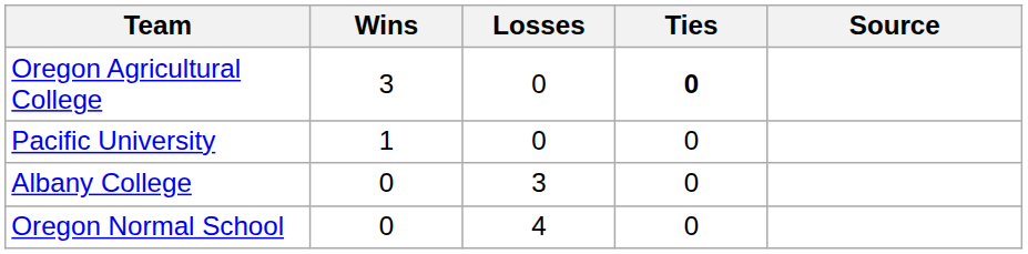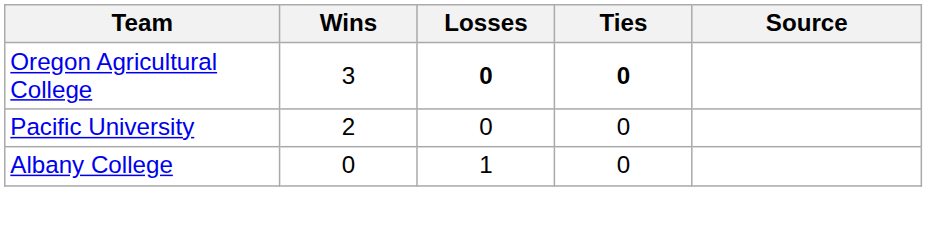 <table class="wikitable" border="1" style="Background:#ffffff">
 <tr>
 <th width=30%>Team</th>
 <th width=15%>Wins</th>
 <th width=15%>Losses</th>
 <th width=15%>Ties</th>
 <th>Source</th>
 </tr>
 <tr>
 <td align="left"><a href='#'>Oregon Agricultural College</a></td>
 <td align="center">3</td>
-<td align="center">0</td>
+<td align="center"><strong>0</strong></td>
 <td align="center"><strong>0</strong></td>
 <td></td>
 </tr>
 <tr>
 <td align="left"><a href='#'>Pacific University</a></td>
-<td align="center">1</td>
+<td align="center">2</td>
 <td align="center">0</td>
 <td align="center">0</td>
 <td></td>
 </tr>
 <tr>
 <td align="left"><a href='#'>Albany College</a></td>
 <td align="center">0</td>
-<td align="center">3</td>
-<td align="center">0</td>
-<td></td>
-</tr>
-<tr>
-<td align="left"><a href='#'>Oregon Normal School</a></td>
-<td align="center">0</td>
-<td align="center">4</td>
+<td align="center">1</td>
 <td align="center">0</td>
 <td></td>
 </tr>
 </table>
